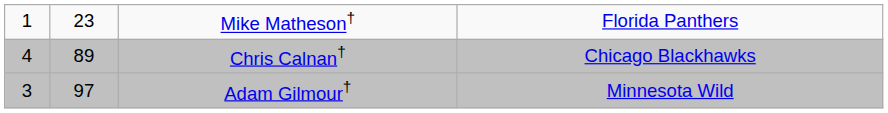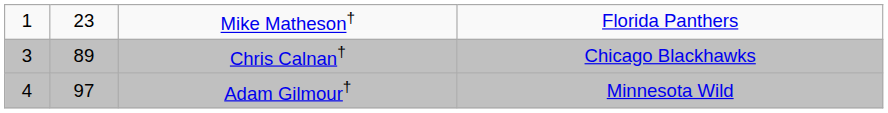 <table class="wikitable" width="60%">
 <tr align="center" bgcolor="">
 <td>1</td>
 <td>23</td>
 <td><a href='#'>Mike Matheson</a><sup>†</sup></td>
 <td><a href='#'>Florida Panthers</a></td>
 </tr>
 <tr align="center" bgcolor="C0C0C0">
-<td>4</td>
+<td>3</td>
 <td>89</td>
 <td><a href='#'>Chris Calnan</a><sup>†</sup></td>
 <td><a href='#'>Chicago Blackhawks</a></td>
 </tr>
 <tr align="center" bgcolor="C0C0C0">
-<td>3</td>
+<td>4</td>
 <td>97</td>
 <td><a href='#'>Adam Gilmour</a><sup>†</sup></td>
 <td><a href='#'>Minnesota Wild</a></td>
 </tr>
 </table>
